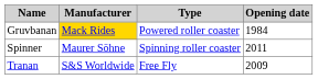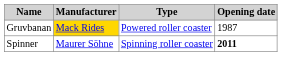 <table class="toccolours" border="1" cellpadding="3" style="border-collapse:collapse">
 <tr bgcolor=lightgray>
 <th>Name</th>
 <th>Manufacturer</th>
 <th>Type</th>
 <th>Opening date</th>
 </tr>
 <tr>
 <td>Gruvbanan</td>
 <td style="background: gold;"><a href='#'>Mack Rides</a></td>
 <td><a href='#'>Powered roller coaster</a></td>
-<td>1984</td>
+<td>1987</td>
 </tr>
 <tr>
 <td>Spinner</td>
 <td><a href='#'>Maurer Söhne</a></td>
 <td><a href='#'>Spinning roller coaster</a></td>
-<td>2011</td>
-</tr>
-<tr>
-<td><a href='#'>Tranan</a></td>
-<td><a href='#'>S&S Worldwide</a></td>
-<td><a href='#'>Free Fly</a></td>
-<td>2009</td>
+<td><strong>2011</strong></td>
 </tr>
 </table>
